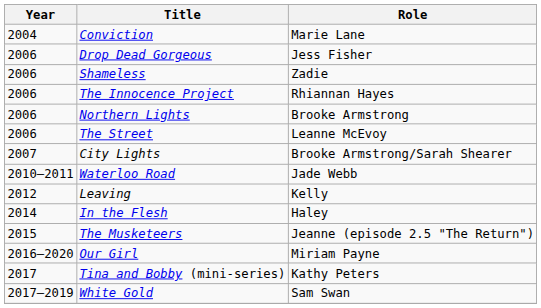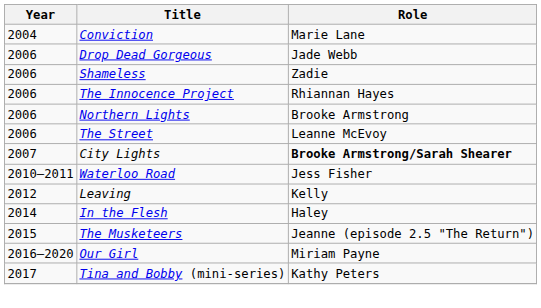 <table class="wikitable sortable">
 <tr>
 <th>Year</th>
 <th>Title</th>
 <th>Role</th>
 </tr>
 <tr>
 <td>2004</td>
 <td><em><a href='#'>Conviction</a></em></td>
 <td>Marie Lane</td>
 </tr>
 <tr>
 <td>2006</td>
 <td><em><a href='#'>Drop Dead Gorgeous</a></em></td>
-<td>Jess Fisher</td>
+<td>Jade Webb</td>
 </tr>
 <tr>
 <td>2006</td>
 <td><em><a href='#'>Shameless</a></em></td>
 <td>Zadie</td>
 </tr>
 <tr>
 <td>2006</td>
 <td><em><a href='#'>The Innocence Project</a></em></td>
 <td>Rhiannan Hayes</td>
 </tr>
 <tr>
 <td>2006</td>
 <td><em><a href='#'>Northern Lights</a></em></td>
 <td>Brooke Armstrong</td>
 </tr>
 <tr>
 <td>2006</td>
 <td><em><a href='#'>The Street</a></em></td>
 <td>Leanne McEvoy</td>
 </tr>
 <tr>
 <td>2007</td>
 <td><em>City Lights</em></td>
-<td>Brooke Armstrong/Sarah Shearer</td>
+<td><strong>Brooke Armstrong/Sarah Shearer</strong></td>
 </tr>
 <tr>
 <td>2010–2011</td>
 <td><em><a href='#'>Waterloo Road</a></em></td>
-<td>Jade Webb</td>
+<td>Jess Fisher</td>
 </tr>
 <tr>
 <td>2012</td>
 <td><em>Leaving</em></td>
 <td>Kelly</td>
 </tr>
 <tr>
 <td>2014</td>
 <td><em><a href='#'>In the Flesh</a></em></td>
 <td>Haley</td>
 </tr>
 <tr>
 <td>2015</td>
 <td><em><a href='#'>The Musketeers</a></em></td>
 <td>Jeanne (episode 2.5 "The Return")</td>
 </tr>
 <tr>
 <td>2016–2020</td>
 <td><em><a href='#'>Our Girl </a></em></td>
 <td>Miriam Payne</td>
 </tr>
 <tr>
 <td>2017</td>
 <td><em><a href='#'>Tina and Bobby</a></em> (mini-series)</td>
 <td>Kathy Peters</td>
 </tr>
 <tr>
-<td>2017–2019</td>
-<td><em><a href='#'>White Gold</a></em></td>
-<td>Sam Swan</td>
-</tr>
-<tr>
 </tr>
 </table>
